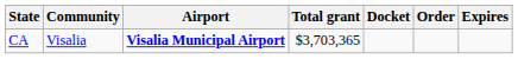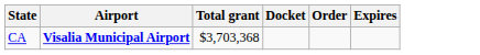 <table class="wikitable sortable" style="font-size:90%">
 <tr>
 <th>State</th>
-<th>Community</th>
 <th>Airport</th>
 <th>Total grant</th>
 <th>Docket</th>
 <th>Order</th>
 <th>Expires</th>
 </tr>
 <tr>
 <td><a href='#'>CA</a></td>
-<td><a href='#'>Visalia</a></td>
 <td><strong><a href='#'>Visalia Municipal Airport</a></strong></td>
-<td align="right">$3,703,365</td>
+<td align="right">$3,703,368</td>
 <td></td>
 <td></td>
 <td></td>
 </tr>
 </table>
